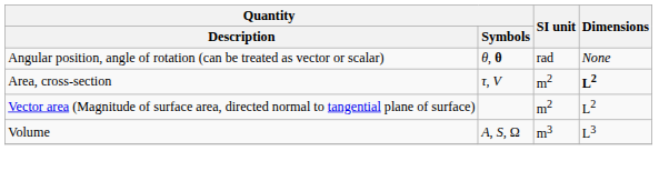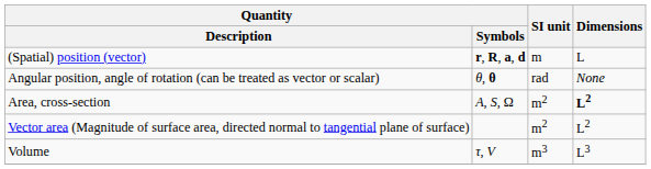 <table class="wikitable">
 <tr>
 <th colspan=2>Quantity</th>
 <th rowspan=2>SI unit</th>
 <th rowspan=2>Dimensions</th>
 </tr>
 <tr>
 <th>Description</th>
 <th>Symbols</th>
 </tr>
 <tr>
+<td>(Spatial) <a href='#'>position (vector)</a></td>
+<td><strong>r</strong>, <strong>R</strong>, <strong>a</strong>, <strong>d</strong></td>
+<td>m</td>
+<td>L</td>
+</tr>
+<tr>
 <td>Angular position, angle of rotation (can be treated as vector or scalar)</td>
 <td><em>θ</em>, <strong>θ</strong></td>
 <td>rad</td>
 <td><em>None</em></td>
 </tr>
 <tr>
 <td>Area, cross-section</td>
-<td><em>τ</em>, <em>V</em></td>
+<td><em>A</em>, <em>S</em>, Ω</td>
 <td>m<sup>2</sup></td>
 <td><strong>L<sup>2</sup></strong></td>
 </tr>
 <tr>
 <td><a href='#'>Vector area</a> (Magnitude of surface area, directed normal to <a href='#'>tangential</a> plane of surface)</td>
 <td></td>
 <td>m<sup>2</sup></td>
 <td>L<sup>2</sup></td>
 </tr>
 <tr>
 <td>Volume</td>
-<td><em>A</em>, <em>S</em>, Ω</td>
+<td><em>τ</em>, <em>V</em></td>
 <td>m<sup>3</sup></td>
 <td>L<sup>3</sup></td>
 </tr>
 <tr>
 </tr>
 </table>
